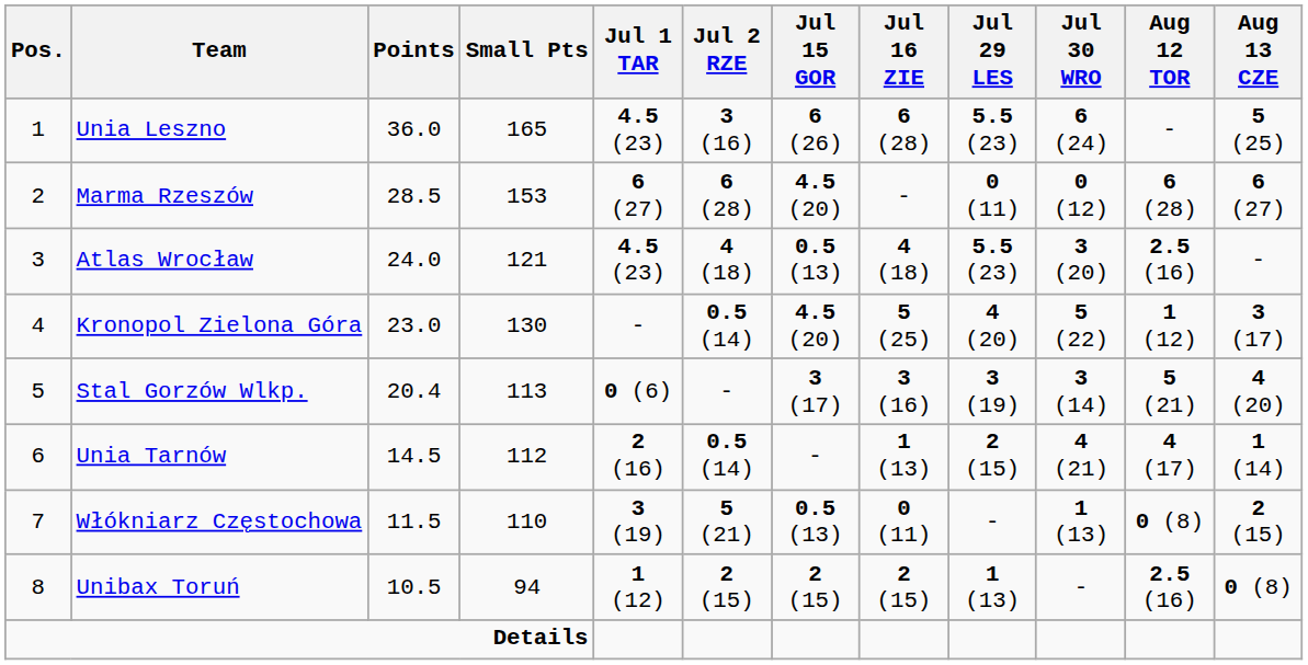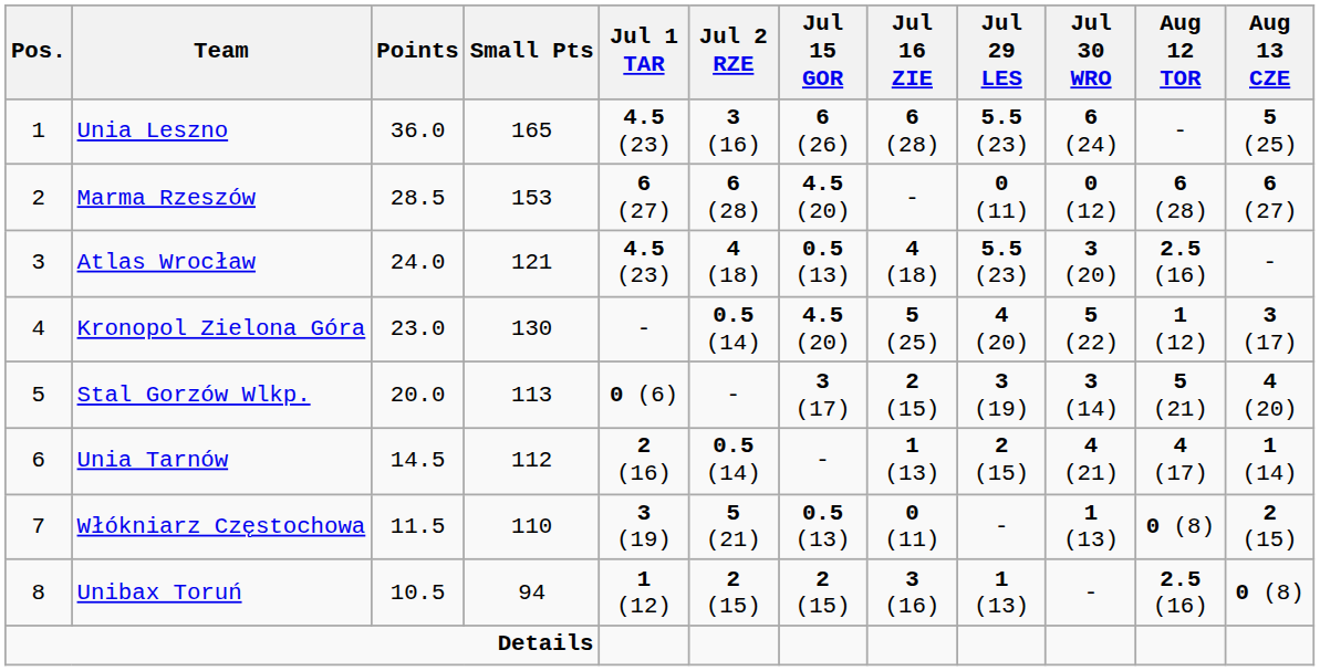 <table align="center" cellspacing="0" cellpadding="3" style="background-color: #f9f9f9; font-size: 90%; text-align: center" class="wikitable">
 <tr style="background:#F0F0F0;">
 <th>Pos.</th>
 <th>Team</th>
 <th>Points</th>
 <th>Small Pts</th>
 <th width=40px>Jul 1 <br><a href='#'>TAR</a></th>
 <th width=40px>Jul 2 <br><a href='#'>RZE</a></th>
 <th width=40px>Jul 15 <br><a href='#'>GOR</a></th>
 <th width=40px>Jul 16 <br><a href='#'>ZIE</a></th>
 <th width=40px>Jul 29 <br><a href='#'>LES</a></th>
 <th width=40px>Jul 30 <br><a href='#'>WRO</a></th>
 <th width=40px>Aug 12 <br><a href='#'>TOR</a></th>
 <th width=40px>Aug 13 <br><a href='#'>CZE</a></th>
 </tr>
 <tr>
 <td>1</td>
 <td align=left ><a href='#'>Unia Leszno</a></td>
 <td>36.0</td>
 <td>165</td>
 <td><strong>4.5</strong> (23)</td>
 <td><strong>3</strong> (16)</td>
 <td><strong>6</strong> (26)</td>
 <td><strong>6</strong> (28)</td>
 <td><strong>5.5</strong> (23)</td>
 <td><strong>6</strong> (24)</td>
 <td>-</td>
 <td><strong>5</strong> (25)</td>
 </tr>
 <tr>
 <td>2</td>
 <td align=left ><a href='#'>Marma Rzeszów</a></td>
 <td>28.5</td>
 <td>153</td>
 <td><strong>6</strong> (27)</td>
 <td><strong>6</strong> (28)</td>
 <td><strong>4.5</strong> (20)</td>
 <td>-</td>
 <td><strong>0</strong> (11)</td>
 <td><strong>0</strong> (12)</td>
 <td><strong>6</strong> (28)</td>
 <td><strong>6</strong> (27)</td>
 </tr>
 <tr>
 <td>3</td>
 <td align=left ><a href='#'>Atlas Wrocław</a></td>
 <td>24.0</td>
 <td>121</td>
 <td><strong>4.5</strong> (23)</td>
 <td><strong>4</strong> (18)</td>
 <td><strong>0.5</strong> (13)</td>
 <td><strong>4</strong> (18)</td>
 <td><strong>5.5</strong> (23)</td>
 <td><strong>3</strong> (20)</td>
 <td><strong>2.5</strong> (16)</td>
 <td>-</td>
 </tr>
 <tr>
 <td>4</td>
 <td align=left><a href='#'>Kronopol Zielona Góra</a></td>
 <td>23.0</td>
 <td>130</td>
 <td>-</td>
 <td><strong>0.5</strong> (14)</td>
 <td><strong>4.5</strong> (20)</td>
 <td><strong>5</strong> (25)</td>
 <td><strong>4</strong> (20)</td>
 <td><strong>5</strong> (22)</td>
 <td><strong>1</strong> (12)</td>
 <td><strong>3</strong> (17)</td>
 </tr>
 <tr>
 <td>5</td>
 <td align=left><a href='#'>Stal Gorzów Wlkp.</a></td>
-<td>20.4</td>
+<td>20.0</td>
 <td>113</td>
 <td><strong>0</strong> (6)</td>
 <td>-</td>
 <td><strong>3</strong> (17)</td>
-<td><strong>3</strong> (16)</td>
+<td><strong>2</strong> (15)</td>
 <td><strong>3</strong> (19)</td>
 <td><strong>3</strong> (14)</td>
 <td><strong>5</strong> (21)</td>
 <td><strong>4</strong> (20)</td>
 </tr>
 <tr>
 <td>6</td>
 <td align=left><a href='#'>Unia Tarnów</a></td>
 <td>14.5</td>
 <td>112</td>
 <td><strong>2</strong> (16)</td>
 <td><strong>0.5</strong> (14)</td>
 <td>-</td>
 <td><strong>1</strong> (13)</td>
 <td><strong>2</strong> (15)</td>
 <td><strong>4</strong> (21)</td>
 <td><strong>4</strong> (17)</td>
 <td><strong>1</strong> (14)</td>
 </tr>
 <tr>
 <td>7</td>
 <td align=left><a href='#'>Włókniarz Częstochowa</a></td>
 <td>11.5</td>
 <td>110</td>
 <td><strong>3</strong> (19)</td>
 <td><strong>5</strong> (21)</td>
 <td><strong>0.5</strong> (13)</td>
 <td><strong>0</strong> (11)</td>
 <td>-</td>
 <td><strong>1</strong> (13)</td>
 <td><strong>0</strong> (8)</td>
 <td><strong>2</strong> (15)</td>
 </tr>
 <tr>
 <td>8</td>
 <td align=left><a href='#'>Unibax Toruń</a></td>
 <td>10.5</td>
 <td>94</td>
 <td><strong>1</strong> (12)</td>
 <td><strong>2</strong> (15)</td>
 <td><strong>2</strong> (15)</td>
-<td><strong>2</strong> (15)</td>
+<td><strong>3</strong> (16)</td>
 <td><strong>1</strong> (13)</td>
 <td>-</td>
 <td><strong>2.5</strong> (16)</td>
 <td><strong>0</strong> (8)</td>
 </tr>
 <tr>
 <td colspan=4 align=right><strong>Details</strong></td>
 <td></td>
 <td></td>
 <td></td>
 <td></td>
 <td></td>
 <td></td>
 <td></td>
 <td></td>
 </tr>
 </table>
